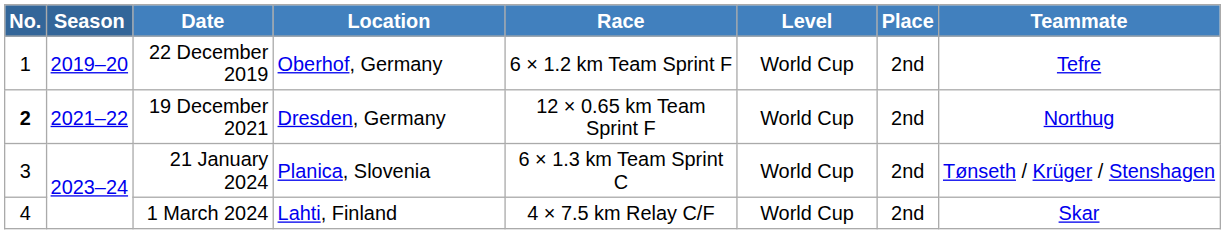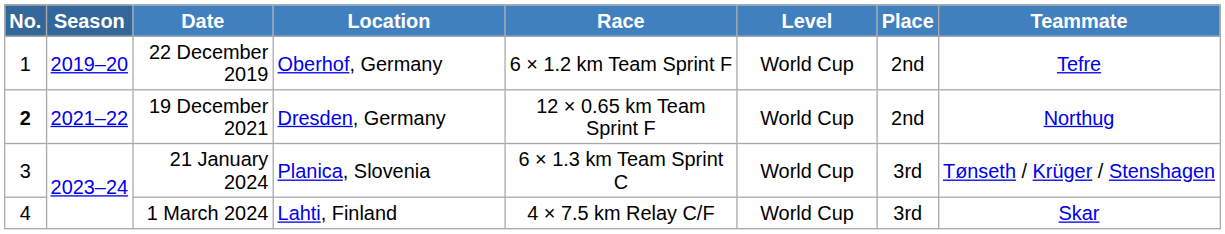 <table class="wikitable sortable" style="font-size:95%; text-align:center; border:grey solid 1px; border-collapse:collapse; background:#ffffff;">
 <tr style="background:#efefef;">
 <th style="background-color:#369; color:white;">No.</th>
 <th style="background-color:#369; color:white;">Season</th>
 <th style="background-color:#4180be; color:white; width:100px;">Date</th>
 <th style="background-color:#4180be; color:white; width:170px;">Location</th>
 <th style="background-color:#4180be; color:white; width:170px;">Race</th>
 <th style="background-color:#4180be; color:white; width:100px;">Level</th>
 <th style="background-color:#4180be; color:white;">Place</th>
 <th style="background-color:#4180be; color:white;">Teammate</th>
 </tr>
 <tr>
 <td align=center>1</td>
 <td><a href='#'>2019–20</a></td>
 <td align= right>22 December 2019</td>
 <td align=left> <a href='#'>Oberhof</a>, Germany</td>
 <td>6 × 1.2 km Team Sprint F</td>
 <td>World Cup</td>
 <td>2nd</td>
 <td><a href='#'>Tefre</a></td>
 </tr>
 <tr>
 <td align=center><strong>2</strong></td>
 <td align=center><a href='#'>2021–22</a></td>
 <td align=right>19 December 2021</td>
 <td align=left> <a href='#'>Dresden</a>, Germany</td>
 <td>12 × 0.65 km Team Sprint F</td>
 <td>World Cup</td>
 <td>2nd</td>
 <td><a href='#'>Northug</a></td>
 </tr>
 <tr>
 <td align=center>3</td>
 <td rowspan=2 align=center><a href='#'>2023–24</a></td>
 <td align=right>21 January 2024</td>
 <td align=left> <a href='#'>Planica</a>, Slovenia</td>
 <td>6 × 1.3 km Team Sprint C</td>
 <td>World Cup</td>
-<td>2nd</td>
+<td>3rd</td>
 <td><a href='#'>Tønseth</a> / <a href='#'>Krüger</a> / <a href='#'>Stenshagen</a></td>
 </tr>
 <tr>
 <td align=center>4</td>
 <td align=right>1 March 2024</td>
 <td align=left> <a href='#'>Lahti</a>, Finland</td>
 <td>4 × 7.5 km Relay C/F</td>
 <td>World Cup</td>
-<td>2nd</td>
+<td>3rd</td>
 <td><a href='#'>Skar</a></td>
 </tr>
 </table>
